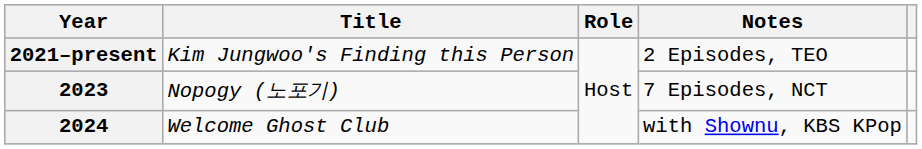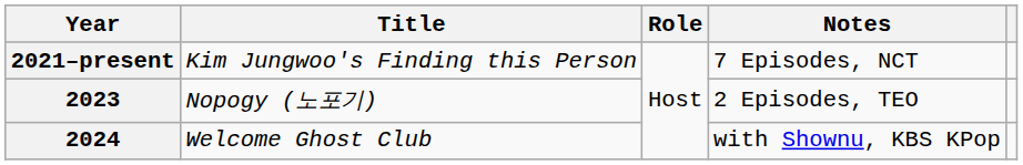 <table class="wikitable plainrowheaders sortable">
 <tr>
 <th scope="col">Year</th>
 <th scope="col">Title</th>
 <th scope="col">Role</th>
 <th scope="col">Notes</th>
 <th scope="col"></th>
 </tr>
 <tr>
 <th scope="row">2021–present</th>
 <td><em>Kim Jungwoo's Finding this Person</em></td>
 <td rowspan="3">Host</td>
-<td>2 Episodes, TEO</td>
+<td>7 Episodes, NCT</td>
 <td></td>
 </tr>
 <tr>
 <th scope="row">2023</th>
 <td><em>Nopogy (노포기)</em></td>
-<td>7 Episodes, NCT</td>
+<td>2 Episodes, TEO</td>
 <td></td>
 </tr>
 <tr>
 <th scope="row">2024</th>
 <td><em>Welcome Ghost Club</em></td>
 <td>with <a href='#'>Shownu</a>, KBS KPop</td>
 <td></td>
 </tr>
 </table>
